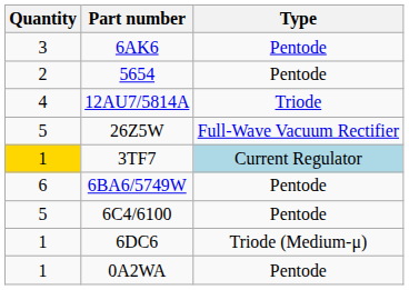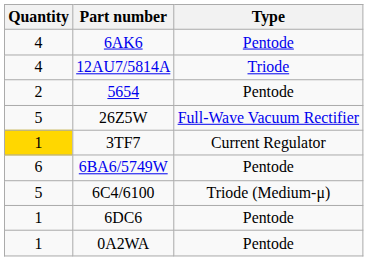 <table class="wikitable sortable">
 <tr>
 <th>Quantity</th>
 <th>Part number</th>
 <th>Type</th>
 </tr>
 <tr style="text-align: center;" |>
-<td>3</td>
+<td>4</td>
 <td><a href='#'>6AK6</a></td>
 <td><a href='#'>Pentode</a></td>
+</tr>
+<tr style="text-align: center;" |>
+<td>4</td>
+<td><a href='#'>12AU7/5814A</a></td>
+<td><a href='#'>Triode</a></td>
 </tr>
 <tr style="text-align: center;" |>
 <td>2</td>
 <td><a href='#'>5654</a></td>
 <td>Pentode</td>
-</tr>
-<tr style="text-align: center;" |>
-<td>4</td>
-<td><a href='#'>12AU7/5814A</a></td>
-<td><a href='#'>Triode</a></td>
 </tr>
 <tr style="text-align: center;" |>
 <td>5</td>
 <td>26Z5W</td>
 <td><a href='#'>Full-Wave Vacuum Rectifier</a></td>
 </tr>
 <tr style="text-align: center;" |>
 <td style="background: gold;">1</td>
 <td>3TF7</td>
-<td style="background: lightblue;">Current Regulator</td>
+<td>Current Regulator</td>
 </tr>
 <tr style="text-align: center;" |>
 <td>6</td>
 <td><a href='#'>6BA6/5749W</a></td>
 <td>Pentode</td>
 </tr>
 <tr style="text-align: center;" |>
 <td>5</td>
 <td>6C4/6100</td>
-<td>Pentode</td>
+<td>Triode (Medium-μ)</td>
 </tr>
 <tr style="text-align: center;" |>
 <td>1</td>
 <td>6DC6</td>
-<td>Triode (Medium-μ)</td>
+<td>Pentode</td>
 </tr>
 <tr style="text-align: center;" |>
 <td>1</td>
 <td>0A2WA</td>
 <td>Pentode</td>
 </tr>
 </table>
